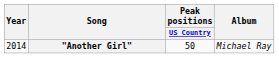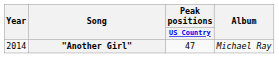 <table class="wikitable plainrowheaders" style="text-align:center;">
 <tr>
 <th rowspan="2">Year</th>
 <th rowspan="2" style="width:16em;">Song</th>
 <th>Peak<br>positions</th>
 <th rowspan="2">Album</th>
 </tr>
 <tr style="font-size:smaller;">
 <th><a href='#'>US Country</a><br></th>
 </tr>
 <tr>
 <td>2014</td>
 <th scope="row">"Another Girl"</th>
-<td>50</td>
+<td>47</td>
 <td align="left"><em>Michael Ray</em></td>
 </tr>
 </table>
